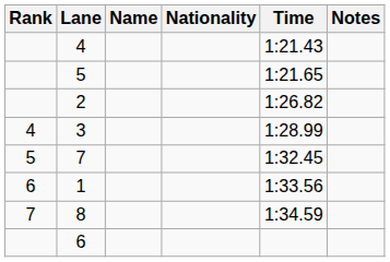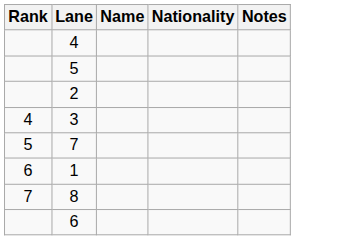 <table class="wikitable sortable" style="text-align:center">
 <tr>
 <th>Rank</th>
 <th>Lane</th>
 <th>Name</th>
 <th>Nationality</th>
-<th>Time</th>
 <th>Notes</th>
 </tr>
 <tr>
 <td></td>
 <td>4</td>
 <td align=left></td>
 <td align=left></td>
-<td>1:21.43</td>
 <td><strong></strong></td>
 </tr>
 <tr>
 <td></td>
 <td>5</td>
 <td align=left></td>
 <td align=left></td>
-<td>1:21.65</td>
 <td></td>
 </tr>
 <tr>
 <td></td>
 <td>2</td>
 <td align=left></td>
 <td align=left></td>
-<td>1:26.82</td>
 <td></td>
 </tr>
 <tr>
 <td>4</td>
 <td>3</td>
 <td align=left></td>
 <td align=left></td>
-<td>1:28.99</td>
 <td></td>
 </tr>
 <tr>
 <td>5</td>
 <td>7</td>
 <td align=left></td>
 <td align=left></td>
-<td>1:32.45</td>
 <td></td>
 </tr>
 <tr>
 <td>6</td>
 <td>1</td>
 <td align=left></td>
 <td align=left></td>
-<td>1:33.56</td>
 <td></td>
 </tr>
 <tr>
 <td>7</td>
 <td>8</td>
 <td align=left></td>
 <td align=left></td>
-<td>1:34.59</td>
 <td></td>
 </tr>
 <tr>
 <td></td>
 <td>6</td>
 <td align=left></td>
 <td align=left></td>
-<td></td>
 <td><strong></strong></td>
 </tr>
 </table>
